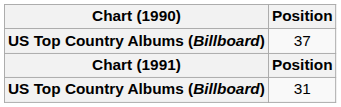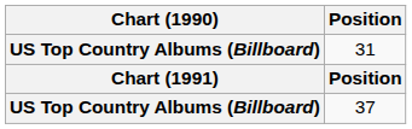 <table class="wikitable plainrowheaders" style="text-align:center">
 <tr>
 <th scope="col">Chart (1990)</th>
 <th scope="col">Position</th>
 </tr>
 <tr>
 <th scope="row">US Top Country Albums (<em>Billboard</em>)</th>
-<td>37</td>
+<td>31</td>
 </tr>
 <tr>
 <th scope="col">Chart (1991)</th>
 <th scope="col">Position</th>
 </tr>
 <tr>
 <th scope="row">US Top Country Albums (<em>Billboard</em>)</th>
-<td>31</td>
+<td>37</td>
 </tr>
 </table>
